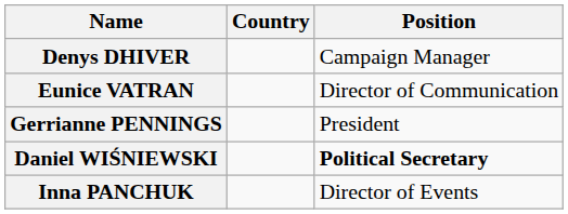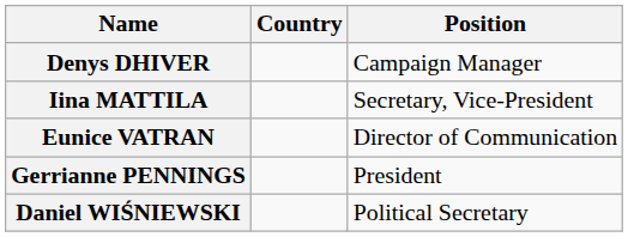 <table class="wikitable">
 <tr>
 <th>Name</th>
 <th>Country</th>
 <th>Position</th>
 </tr>
 <tr>
 <th>Denys DHIVER</th>
 <td></td>
 <td>Campaign Manager</td>
+</tr>
+<tr>
+<th>Iina MATTILA</th>
+<td></td>
+<td>Secretary, Vice-President</td>
 </tr>
 <tr>
 <th>Eunice VATRAN</th>
 <td></td>
 <td>Director of Communication</td>
 </tr>
 <tr>
 <th>Gerrianne PENNINGS</th>
 <td></td>
 <td>President</td>
 </tr>
 <tr>
 <th>Daniel WIŚNIEWSKI</th>
 <td></td>
-<td><strong>Political Secretary</strong></td>
-</tr>
-<tr>
-<th>Inna PANCHUK</th>
-<td></td>
-<td>Director of Events</td>
+<td>Political Secretary</td>
 </tr>
 </table>
